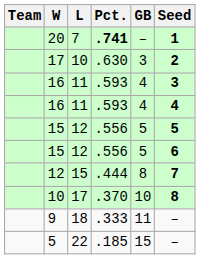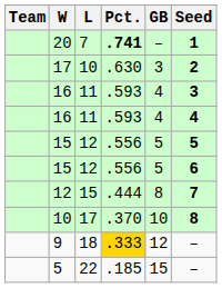 <table class=wikitable>
 <tr>
 <th>Team</th>
 <th>W</th>
 <th>L</th>
 <th>Pct.</th>
 <th>GB</th>
 <th>Seed</th>
 </tr>
 <tr style="background: #ccffcc">
 <td></td>
 <td>20</td>
 <td>7</td>
 <td><strong>.741</strong></td>
 <td style="text-align: center">–</td>
 <td style="text-align: center"><strong>1</strong></td>
 </tr>
 <tr style="background: #ccffcc">
 <td></td>
 <td>17</td>
 <td>10</td>
 <td>.630</td>
 <td style="text-align: center">3</td>
 <td style="text-align: center"><strong>2</strong></td>
 </tr>
 <tr style="background: #ccffcc">
 <td></td>
 <td>16</td>
 <td>11</td>
 <td>.593</td>
 <td style="text-align: center">4</td>
 <td style="text-align: center"><strong>3</strong></td>
 </tr>
 <tr style="background: #ccffcc">
 <td></td>
 <td>16</td>
 <td>11</td>
 <td>.593</td>
 <td style="text-align: center">4</td>
 <td style="text-align: center"><strong>4</strong></td>
 </tr>
 <tr style="background: #ccffcc">
 <td></td>
 <td>15</td>
 <td>12</td>
 <td>.556</td>
 <td style="text-align: center">5</td>
 <td style="text-align: center"><strong>5</strong></td>
 </tr>
 <tr style="background: #ccffcc">
 <td></td>
 <td>15</td>
 <td>12</td>
 <td>.556</td>
 <td style="text-align: center">5</td>
 <td style="text-align: center"><strong>6</strong></td>
 </tr>
 <tr style="background: #ccffcc">
 <td></td>
 <td>12</td>
 <td>15</td>
 <td>.444</td>
 <td style="text-align: center">8</td>
 <td style="text-align: center"><strong>7</strong></td>
 </tr>
 <tr style="background: #ccffcc">
 <td></td>
 <td>10</td>
 <td>17</td>
 <td>.370</td>
 <td style="text-align: center">10</td>
 <td style="text-align: center"><strong>8</strong></td>
 </tr>
 <tr>
 <td></td>
 <td>9</td>
 <td>18</td>
-<td>.333</td>
-<td style="text-align: center">11</td>
+<td style="background: gold;">.333</td>
+<td style="text-align: center">12</td>
 <td style="text-align: center">–</td>
 </tr>
 <tr>
 <td></td>
 <td>5</td>
 <td>22</td>
 <td>.185</td>
 <td style="text-align: center">15</td>
 <td style="text-align: center">–</td>
 </tr>
 </table>
